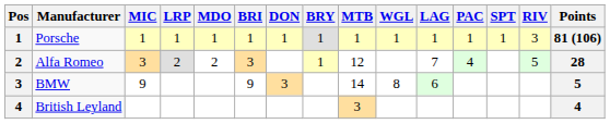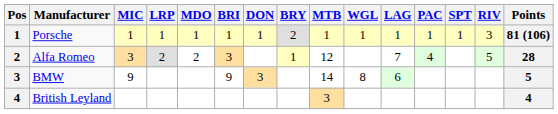 <table class="wikitable" style="font-size: 85%; text-align: center;">
 <tr valign="top">
 <th valign="middle">Pos </th>
 <th valign="middle">Manufacturer </th>
 <th><a href='#'>MIC</a></th>
 <th><a href='#'>LRP</a></th>
 <th><a href='#'>MDO</a></th>
 <th><a href='#'>BRI</a></th>
 <th><a href='#'>DON</a></th>
 <th><a href='#'>BRY</a></th>
 <th><a href='#'>MTB</a></th>
 <th><a href='#'>WGL</a></th>
 <th><a href='#'>LAG</a></th>
 <th><a href='#'>PAC</a></th>
 <th><a href='#'>SPT</a></th>
 <th><a href='#'>RIV</a></th>
 <th valign="middle">Points </th>
 </tr>
 <tr>
 <th>1</th>
 <td align=left><a href='#'>Porsche</a></td>
 <td style="background:#FFFFBF;">1</td>
 <td style="background:#FFFFBF;">1</td>
 <td style="background:#FFFFBF;">1</td>
 <td style="background:#FFFFBF;">1</td>
 <td style="background:#FFFFBF;">1</td>
-<td style="background:#DFDFDF;">1</td>
+<td style="background:#DFDFDF;">2</td>
 <td style="background:#FFFFBF;">1</td>
 <td style="background:#FFFFBF;">1</td>
 <td style="background:#FFFFBF;">1</td>
 <td style="background:#FFFFBF;">1</td>
 <td style="background:#FFFFBF;">1</td>
 <td style="background:#FFFFBF;">3</td>
 <th>81 (106)</th>
 </tr>
 <tr>
 <th>2</th>
 <td align=left><a href='#'>Alfa Romeo</a></td>
 <td style="background:#FFDF9F;">3</td>
 <td style="background:#DFDFDF;">2</td>
 <td style="background:#FFFFFF;">2</td>
 <td style="background:#FFDF9F;">3</td>
 <td style="background:#FFFFFF;"></td>
 <td style="background:#FFFFBF;">1</td>
 <td style="background:#FFFFFF;">12</td>
 <td style="background:#FFFFFF;"></td>
 <td style="background:#FFFFFF;">7</td>
 <td style="background:#DFFFDF;">4</td>
 <td style="background:#FFFFFF;"></td>
 <td style="background:#DFFFDF;">5</td>
 <th>28</th>
 </tr>
 <tr>
 <th>3</th>
 <td align=left><a href='#'>BMW</a></td>
 <td style="background:#FFFFFF;">9</td>
 <td style="background:#FFFFFF;"></td>
 <td style="background:#FFFFFF;"></td>
 <td style="background:#FFFFFF;">9</td>
 <td style="background:#FFDF9F;">3</td>
 <td style="background:#FFFFFF;"></td>
 <td style="background:#FFFFFF;">14</td>
 <td style="background:#FFFFFF;">8</td>
 <td style="background:#DFFFDF;">6</td>
 <td style="background:#FFFFFF;"></td>
 <td style="background:#FFFFFF;"></td>
 <td style="background:#FFFFFF;"></td>
 <th>5</th>
 </tr>
 <tr>
 <th>4</th>
 <td align=left><a href='#'>British Leyland</a></td>
 <td style="background:#FFFFFF;"></td>
 <td style="background:#FFFFFF;"></td>
 <td style="background:#FFFFFF;"></td>
 <td style="background:#FFFFFF;"></td>
 <td style="background:#FFFFFF;"></td>
 <td style="background:#FFFFFF;"></td>
 <td style="background:#FFDF9F;">3</td>
 <td style="background:#FFFFFF;"></td>
 <td style="background:#FFFFFF;"></td>
 <td style="background:#FFFFFF;"></td>
 <td style="background:#FFFFFF;"></td>
 <td style="background:#FFFFFF;"></td>
 <th>4</th>
 </tr>
 </table>
